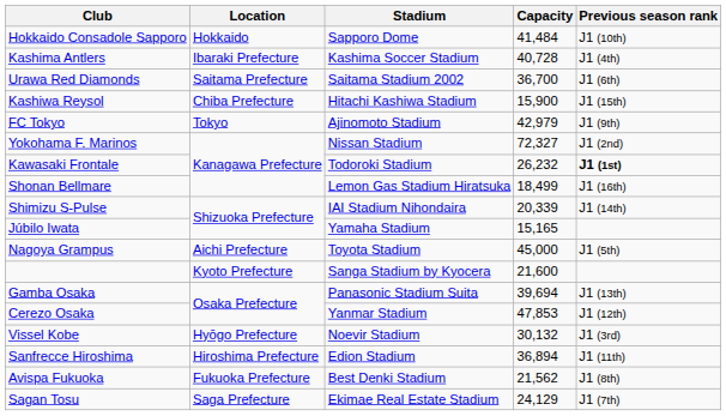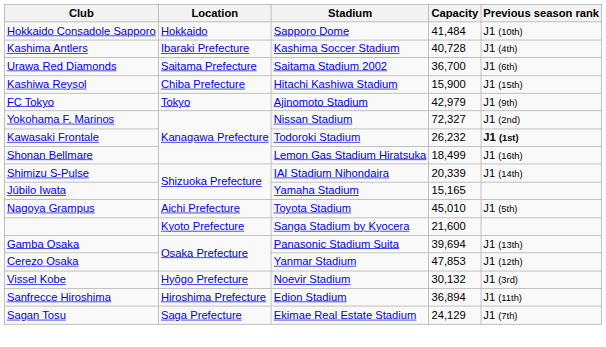 <table class="wikitable sortable">
 <tr>
 <th>Club</th>
 <th>Location</th>
 <th>Stadium</th>
 <th>Capacity</th>
 <th>Previous season rank</th>
 </tr>
 <tr>
 <td><a href='#'>Hokkaido Consadole Sapporo</a></td>
 <td><a href='#'>Hokkaido</a></td>
 <td><a href='#'>Sapporo Dome</a></td>
 <td>41,484</td>
 <td>J1 <small>(10th)</small></td>
 </tr>
 <tr>
 <td><a href='#'>Kashima Antlers</a></td>
 <td><a href='#'>Ibaraki Prefecture</a></td>
 <td><a href='#'>Kashima Soccer Stadium</a></td>
 <td>40,728</td>
 <td>J1 <small>(4th)</small></td>
 </tr>
 <tr>
 <td><a href='#'>Urawa Red Diamonds</a></td>
 <td><a href='#'>Saitama Prefecture</a></td>
 <td><a href='#'>Saitama Stadium 2002</a></td>
 <td>36,700</td>
 <td>J1 <small>(6th)</small></td>
 </tr>
 <tr>
 <td><a href='#'>Kashiwa Reysol</a></td>
 <td><a href='#'>Chiba Prefecture</a></td>
 <td><a href='#'>Hitachi Kashiwa Stadium</a></td>
 <td>15,900</td>
 <td>J1 <small>(15th)</small></td>
 </tr>
 <tr>
 <td><a href='#'>FC Tokyo</a></td>
 <td><a href='#'>Tokyo</a></td>
 <td><a href='#'>Ajinomoto Stadium</a></td>
 <td>42,979</td>
 <td>J1 <small>(9th)</small></td>
 </tr>
 <tr>
 <td><a href='#'>Yokohama F. Marinos</a></td>
 <td rowspan=3><a href='#'>Kanagawa Prefecture</a></td>
 <td><a href='#'>Nissan Stadium</a></td>
 <td>72,327</td>
 <td>J1 <small>(2nd)</small></td>
 </tr>
 <tr>
 <td><a href='#'>Kawasaki Frontale</a></td>
 <td><a href='#'>Todoroki Stadium</a></td>
 <td>26,232</td>
 <td><strong>J1 <small>(1st)</small></strong></td>
 </tr>
 <tr>
 <td><a href='#'>Shonan Bellmare</a></td>
 <td><a href='#'>Lemon Gas Stadium Hiratsuka</a></td>
 <td>18,499</td>
 <td>J1 <small>(16th)</small></td>
 </tr>
 <tr>
 <td><a href='#'>Shimizu S-Pulse</a></td>
 <td rowspan="2"><a href='#'>Shizuoka Prefecture</a></td>
 <td><a href='#'>IAI Stadium Nihondaira</a></td>
 <td>20,339</td>
 <td>J1 <small>(14th)</small></td>
 </tr>
 <tr>
 <td><a href='#'>Júbilo Iwata</a></td>
 <td><a href='#'>Yamaha Stadium</a></td>
 <td>15,165</td>
 <td></td>
 </tr>
 <tr>
 <td><a href='#'>Nagoya Grampus</a></td>
 <td><a href='#'>Aichi Prefecture</a></td>
 <td><a href='#'>Toyota Stadium</a></td>
-<td>45,000</td>
+<td>45,010</td>
 <td>J1 <small>(5th)</small></td>
 </tr>
 <tr>
 <td></td>
 <td><a href='#'>Kyoto Prefecture</a></td>
 <td><a href='#'>Sanga Stadium by Kyocera</a></td>
 <td>21,600</td>
 <td></td>
 </tr>
 <tr>
 <td><a href='#'>Gamba Osaka</a></td>
 <td rowspan="2"><a href='#'>Osaka Prefecture</a></td>
 <td><a href='#'>Panasonic Stadium Suita</a></td>
 <td>39,694</td>
 <td>J1 <small>(13th)</small></td>
 </tr>
 <tr>
 <td><a href='#'>Cerezo Osaka</a></td>
 <td><a href='#'>Yanmar Stadium</a></td>
 <td>47,853</td>
 <td>J1 <small>(12th)</small></td>
 </tr>
 <tr>
 <td><a href='#'>Vissel Kobe</a></td>
 <td><a href='#'>Hyōgo Prefecture</a></td>
 <td><a href='#'>Noevir Stadium</a></td>
 <td>30,132</td>
 <td>J1 <small>(3rd)</small></td>
 </tr>
 <tr>
 <td><a href='#'>Sanfrecce Hiroshima</a></td>
 <td><a href='#'>Hiroshima Prefecture</a></td>
 <td><a href='#'>Edion Stadium</a></td>
 <td>36,894</td>
 <td>J1 <small>(11th)</small></td>
 </tr>
 <tr>
-<td><a href='#'>Avispa Fukuoka</a></td>
-<td><a href='#'>Fukuoka Prefecture</a></td>
-<td><a href='#'>Best Denki Stadium</a></td>
-<td>21,562</td>
-<td>J1 <small>(8th)</small></td>
-</tr>
-<tr>
 <td><a href='#'>Sagan Tosu</a></td>
 <td><a href='#'>Saga Prefecture</a></td>
 <td><a href='#'>Ekimae Real Estate Stadium</a></td>
 <td>24,129</td>
 <td>J1 <small>(7th)</small></td>
 </tr>
 </table>
